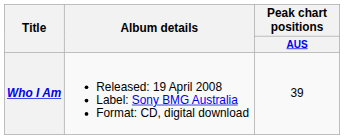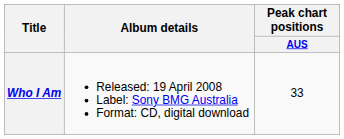 <table class="wikitable plainrowheaders">
 <tr>
 <th rowspan="2">Title</th>
 <th rowspan="2" style="width:250px;">Album details</th>
 <th>Peak chart positions</th>
 </tr>
 <tr>
 <th style="width:8em;font-size:85%"><a href='#'>AUS</a><br></th>
 </tr>
 <tr>
 <th scope="row"><em><a href='#'>Who I Am</a></em></th>
 <td><br><ul><li>Released: 19 April 2008</li><li>Label: <a href='#'>Sony BMG Australia</a></li><li>Format: CD, digital download</li></ul></td>
-<td style="text-align:center;">39</td>
+<td style="text-align:center;">33</td>
 </tr>
 </table>
